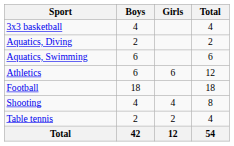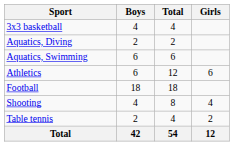 <table class="wikitable sortable" style="text-align:center;">
 <tr>
 <th width=180>Sport</th>
 <th width=55>Boys</th>
+<th width=55>Total</th>
 <th width=55>Girls</th>
-<th width=55>Total</th>
 </tr>
 <tr>
 <td align=left><a href='#'>3x3 basketball</a></td>
 <td>4</td>
+<td>4</td>
 <td></td>
-<td>4</td>
 </tr>
 <tr>
 <td align=left><a href='#'>Aquatics, Diving</a></td>
 <td>2</td>
+<td>2</td>
 <td></td>
-<td>2</td>
 </tr>
 <tr>
 <td align=left><a href='#'>Aquatics, Swimming</a></td>
 <td>6</td>
+<td>6</td>
 <td></td>
-<td>6</td>
 </tr>
 <tr>
 <td align=left><a href='#'>Athletics</a></td>
 <td>6</td>
+<td>12</td>
 <td>6</td>
-<td>12</td>
 </tr>
 <tr>
 <td align=left><a href='#'>Football</a></td>
 <td>18</td>
+<td>18</td>
 <td></td>
-<td>18</td>
 </tr>
 <tr>
 <td align=left><a href='#'>Shooting</a></td>
 <td>4</td>
+<td>8</td>
 <td>4</td>
-<td>8</td>
 </tr>
 <tr>
 <td align=left><a href='#'>Table tennis</a></td>
 <td>2</td>
+<td>4</td>
 <td>2</td>
-<td>4</td>
 </tr>
 <tr class="sortbottom">
 <th>Total</th>
 <th>42</th>
+<th>54</th>
 <th>12</th>
-<th>54</th>
 </tr>
 </table>
